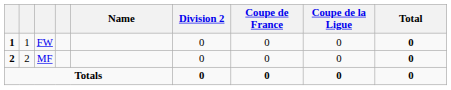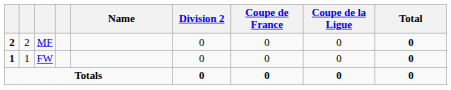 <table class="wikitable" style="text-align:center">
 <tr>
 <th width=15></th>
 <th width=15></th>
 <th width=15></th>
 <th width=15></th>
 <th width=145>Name</th>
 <th width=80><a href='#'>Division 2</a></th>
 <th width=100><a href='#'>Coupe de France</a></th>
 <th width=100><a href='#'>Coupe de la Ligue</a></th>
 <th width=100>Total</th>
 </tr>
 <tr>
-<td><strong>1</strong></td>
-<td>1</td>
-<td><a href='#'>FW</a></td>
+<td><strong>2</strong></td>
+<td>2</td>
+<td><a href='#'>MF</a></td>
 <td></td>
 <td align=left><a href='#'></a></td>
 <td>0</td>
 <td>0</td>
 <td>0</td>
 <td><strong>0</strong></td>
 </tr>
 <tr>
-<td><strong>2</strong></td>
-<td>2</td>
-<td><a href='#'>MF</a></td>
+<td><strong>1</strong></td>
+<td>1</td>
+<td><a href='#'>FW</a></td>
 <td></td>
 <td align=left><a href='#'></a></td>
 <td>0</td>
 <td>0</td>
 <td>0</td>
 <td><strong>0</strong></td>
 </tr>
 <tr>
 <td colspan=5><strong>Totals</strong></td>
 <td><strong>0</strong></td>
 <td><strong>0</strong></td>
 <td><strong>0</strong></td>
 <td><strong>0</strong></td>
 </tr>
 </table>
